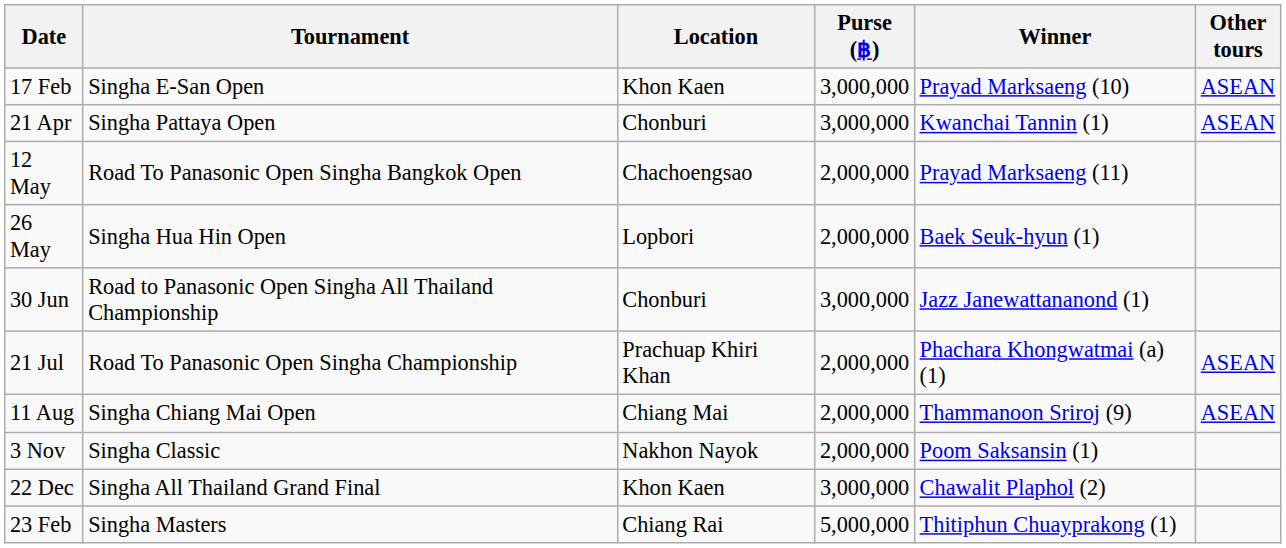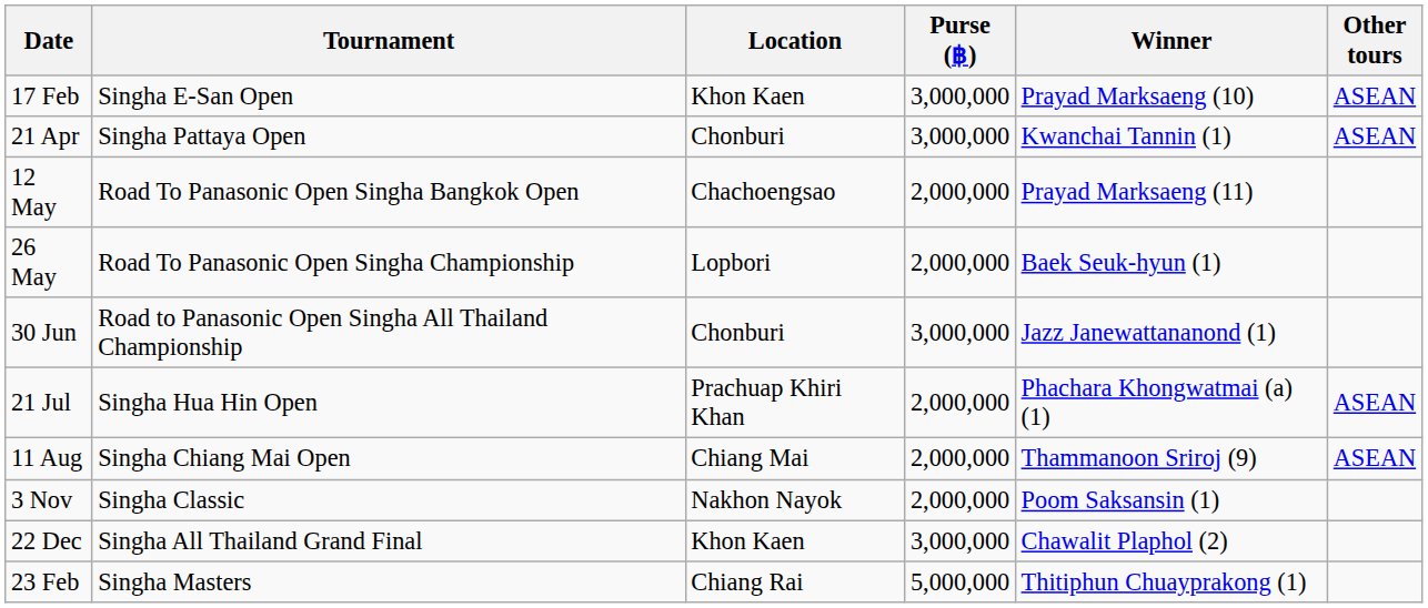 <table class="wikitable" style="font-size:95%">
 <tr>
 <th>Date</th>
 <th>Tournament</th>
 <th>Location</th>
 <th>Purse<br>(<a href='#'>฿</a>)</th>
 <th>Winner</th>
 <th>Other<br>tours</th>
 </tr>
 <tr>
 <td>17 Feb</td>
 <td>Singha E-San Open</td>
 <td>Khon Kaen</td>
 <td align=right>3,000,000</td>
 <td> <a href='#'>Prayad Marksaeng</a> (10)</td>
 <td><a href='#'>ASEAN</a></td>
 </tr>
 <tr>
 <td>21 Apr</td>
 <td>Singha Pattaya Open</td>
 <td>Chonburi</td>
 <td align=right>3,000,000</td>
 <td> <a href='#'>Kwanchai Tannin</a> (1)</td>
 <td><a href='#'>ASEAN</a></td>
 </tr>
 <tr>
 <td>12 May</td>
 <td>Road To Panasonic Open Singha Bangkok Open</td>
 <td>Chachoengsao</td>
 <td align=right>2,000,000</td>
 <td> <a href='#'>Prayad Marksaeng</a> (11)</td>
 <td></td>
 </tr>
 <tr>
 <td>26 May</td>
-<td>Singha Hua Hin Open</td>
+<td>Road To Panasonic Open Singha Championship</td>
 <td>Lopbori</td>
 <td align=right>2,000,000</td>
 <td> <a href='#'>Baek Seuk-hyun</a> (1)</td>
 <td></td>
 </tr>
 <tr>
 <td>30 Jun</td>
 <td>Road to Panasonic Open Singha All Thailand Championship</td>
 <td>Chonburi</td>
 <td align=right>3,000,000</td>
 <td> <a href='#'>Jazz Janewattananond</a> (1)</td>
 <td></td>
 </tr>
 <tr>
 <td>21 Jul</td>
-<td>Road To Panasonic Open Singha Championship</td>
+<td>Singha Hua Hin Open</td>
 <td>Prachuap Khiri Khan</td>
 <td align=right>2,000,000</td>
 <td> <a href='#'>Phachara Khongwatmai</a> (a) (1)</td>
 <td><a href='#'>ASEAN</a></td>
 </tr>
 <tr>
 <td>11 Aug</td>
 <td>Singha Chiang Mai Open</td>
 <td>Chiang Mai</td>
 <td align=right>2,000,000</td>
 <td> <a href='#'>Thammanoon Sriroj</a> (9)</td>
 <td><a href='#'>ASEAN</a></td>
 </tr>
 <tr>
 <td>3 Nov</td>
 <td>Singha Classic</td>
 <td>Nakhon Nayok</td>
 <td align=right>2,000,000</td>
 <td> <a href='#'>Poom Saksansin</a> (1)</td>
 <td></td>
 </tr>
 <tr>
 <td>22 Dec</td>
 <td>Singha All Thailand Grand Final</td>
 <td>Khon Kaen</td>
 <td align=right>3,000,000</td>
 <td> <a href='#'>Chawalit Plaphol</a> (2)</td>
 <td></td>
 </tr>
 <tr>
 <td>23 Feb</td>
 <td>Singha Masters</td>
 <td>Chiang Rai</td>
 <td align=right>5,000,000</td>
 <td> <a href='#'>Thitiphun Chuayprakong</a> (1)</td>
 <td></td>
 </tr>
 </table>
